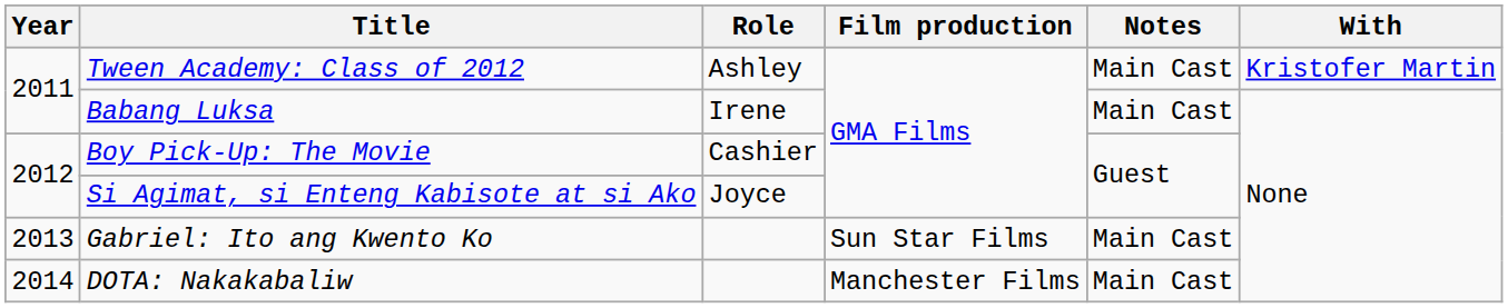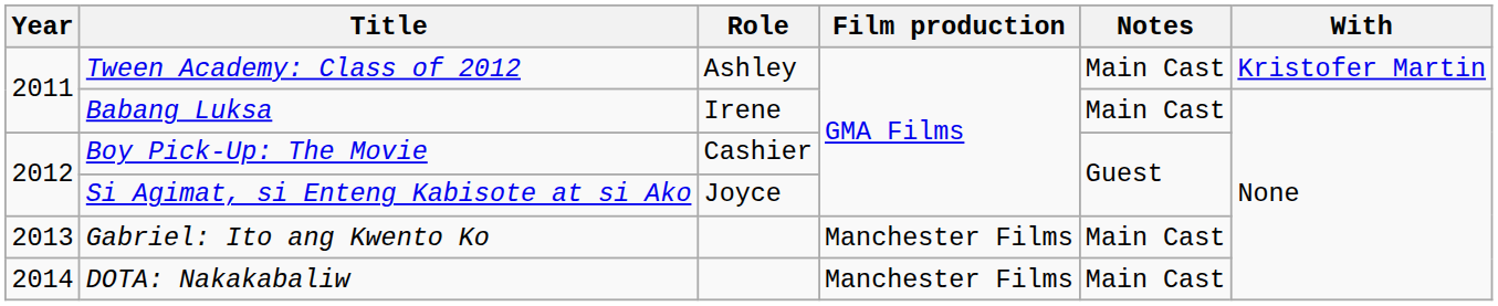 <table class="wikitable sortable">
 <tr>
 <th>Year</th>
 <th>Title</th>
 <th>Role</th>
 <th>Film production</th>
 <th>Notes</th>
 <th>With</th>
 </tr>
 <tr>
 <td rowspan="2">2011</td>
 <td><em><a href='#'>Tween Academy: Class of 2012</a></em></td>
 <td>Ashley</td>
 <td rowspan="4"><a href='#'>GMA Films</a></td>
 <td>Main Cast</td>
 <td><a href='#'>Kristofer Martin</a></td>
 </tr>
 <tr>
 <td><em><a href='#'>Babang Luksa</a></em></td>
 <td>Irene</td>
 <td>Main Cast</td>
 <td rowspan="5">None</td>
 </tr>
 <tr>
 <td rowspan="2">2012</td>
 <td><em><a href='#'>Boy Pick-Up: The Movie</a></em></td>
 <td>Cashier</td>
 <td rowspan="2">Guest</td>
 </tr>
 <tr>
 <td><em><a href='#'>Si Agimat, si Enteng Kabisote at si Ako</a></em></td>
 <td>Joyce</td>
 </tr>
 <tr>
 <td>2013</td>
 <td><em>Gabriel: Ito ang Kwento Ko</em></td>
 <td></td>
-<td>Sun Star Films</td>
+<td>Manchester Films</td>
 <td>Main Cast</td>
 </tr>
 <tr>
 <td>2014</td>
 <td><em>DOTA: Nakakabaliw</em></td>
 <td></td>
 <td>Manchester Films</td>
 <td>Main Cast</td>
 </tr>
 </table>
